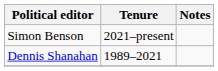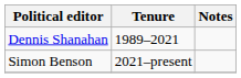 <table class="wikitable">
 <tr>
 <th>Political editor</th>
 <th>Tenure</th>
 <th>Notes</th>
 </tr>
 <tr>
+<td><a href='#'>Dennis Shanahan</a></td>
+<td>1989–2021</td>
+<td></td>
+</tr>
+<tr>
 <td>Simon Benson</td>
 <td>2021–present</td>
 <td></td>
 </tr>
 <tr>
-<td><a href='#'>Dennis Shanahan</a></td>
-<td>1989–2021</td>
-<td></td>
-</tr>
-<tr>
 </tr>
 </table>
